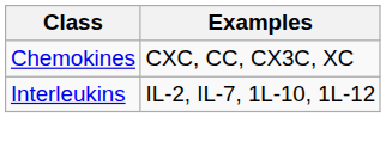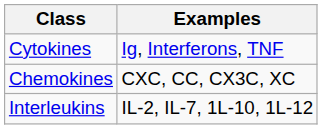 <table class="wikitable">
 <tr>
 <th>Class</th>
 <th>Examples</th>
+</tr>
+<tr>
+<td><a href='#'>Cytokines</a></td>
+<td><a href='#'>Ig</a>, <a href='#'>Interferons</a>, <a href='#'>TNF</a></td>
 </tr>
 <tr>
 <td><a href='#'>Chemokines</a></td>
 <td>CXC, CC, CX3C, XC</td>
 </tr>
 <tr>
 <td><a href='#'>Interleukins</a></td>
 <td>IL-2, IL-7, 1L-10, 1L-12</td>
 </tr>
 </table>
